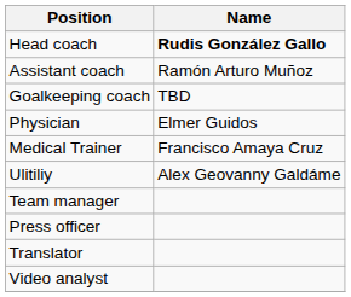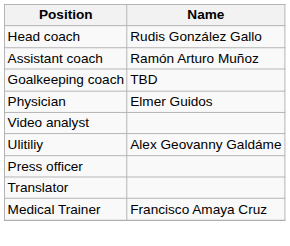 <table class="wikitable">
 <tr>
 <th>Position</th>
 <th>Name</th>
 </tr>
 <tr>
 <td>Head coach</td>
-<td><strong> Rudis González Gallo</strong></td>
+<td> Rudis González Gallo</td>
 </tr>
 <tr>
 <td>Assistant coach</td>
 <td> Ramón Arturo Muñoz</td>
 </tr>
 <tr>
 <td>Goalkeeping coach</td>
 <td> TBD</td>
 </tr>
 <tr>
 <td>Physician</td>
 <td> Elmer Guidos</td>
 </tr>
 <tr>
-<td>Medical Trainer</td>
-<td> Francisco Amaya Cruz</td>
+<td>Video analyst</td>
+<td></td>
 </tr>
 <tr>
 <td>Ulitiliy</td>
 <td> Alex Geovanny Galdáme</td>
-</tr>
-<tr>
-<td>Team manager</td>
-<td></td>
 </tr>
 <tr>
 <td>Press officer</td>
 <td></td>
 </tr>
 <tr>
 <td>Translator</td>
 <td></td>
 </tr>
 <tr>
-<td>Video analyst</td>
-<td></td>
+<td>Medical Trainer</td>
+<td> Francisco Amaya Cruz</td>
 </tr>
 <tr>
 </tr>
 </table>
